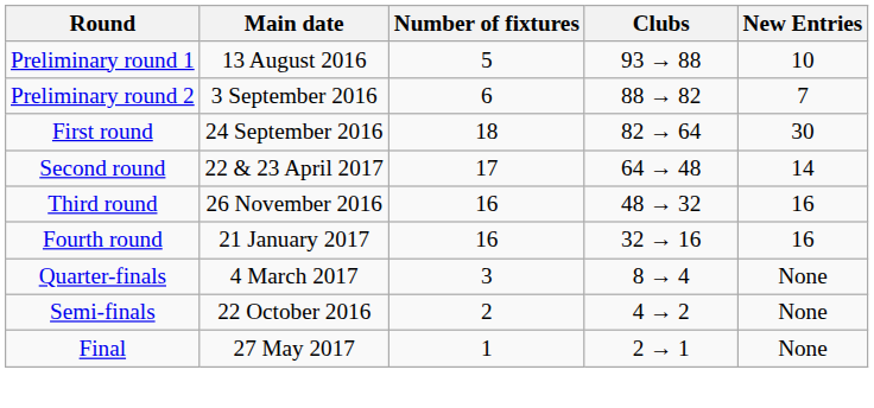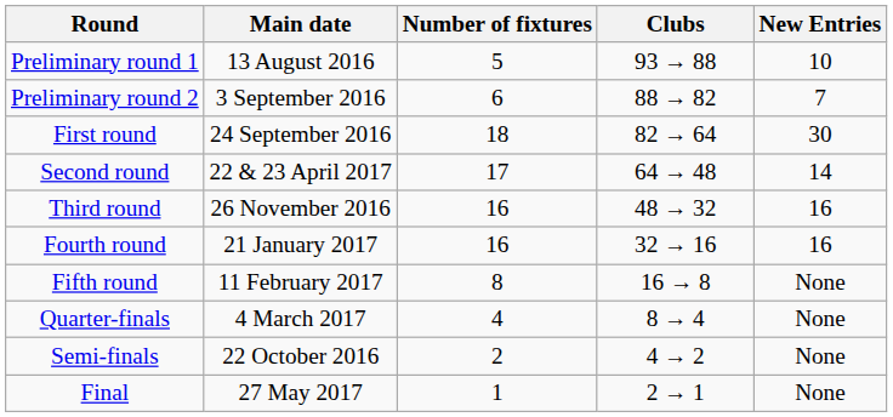 <table class="wikitable" style="text-align:center">
 <tr>
 <th>Round</th>
 <th>Main date</th>
 <th>Number of fixtures</th>
 <th style="width:100px">Clubs</th>
 <th>New Entries</th>
 </tr>
 <tr>
 <td><a href='#'>Preliminary round 1</a></td>
 <td>13 August 2016</td>
 <td>5</td>
 <td>93 → 88</td>
 <td>10</td>
 </tr>
 <tr>
 <td><a href='#'>Preliminary round 2</a></td>
 <td>3 September 2016</td>
 <td>6</td>
 <td>88 → 82</td>
 <td>7</td>
 </tr>
 <tr>
 <td><a href='#'>First round</a></td>
 <td>24 September 2016</td>
 <td>18</td>
 <td>82 → 64</td>
 <td>30</td>
 </tr>
 <tr>
 <td><a href='#'>Second round</a></td>
 <td>22 & 23 April 2017</td>
 <td>17</td>
 <td>64 → 48</td>
 <td>14</td>
 </tr>
 <tr>
 <td><a href='#'>Third round</a></td>
 <td>26 November 2016</td>
 <td>16</td>
 <td>48 → 32</td>
 <td>16</td>
 </tr>
 <tr>
 <td><a href='#'>Fourth round</a></td>
 <td>21 January 2017</td>
 <td>16</td>
 <td>32 → 16</td>
 <td>16</td>
 </tr>
 <tr>
+<td><a href='#'>Fifth round</a></td>
+<td>11 February 2017</td>
+<td>8</td>
+<td>16 → 8</td>
+<td>None</td>
+</tr>
+<tr>
 <td><a href='#'>Quarter-finals</a></td>
 <td>4 March 2017</td>
-<td>3</td>
+<td>4</td>
 <td>8 → 4</td>
 <td>None</td>
 </tr>
 <tr>
 <td><a href='#'>Semi-finals</a></td>
 <td>22 October 2016</td>
 <td>2</td>
 <td>4 → 2</td>
 <td>None</td>
 </tr>
 <tr>
 <td><a href='#'>Final</a></td>
 <td>27 May 2017</td>
 <td>1</td>
 <td>2 → 1</td>
 <td>None</td>
 </tr>
 </table>
